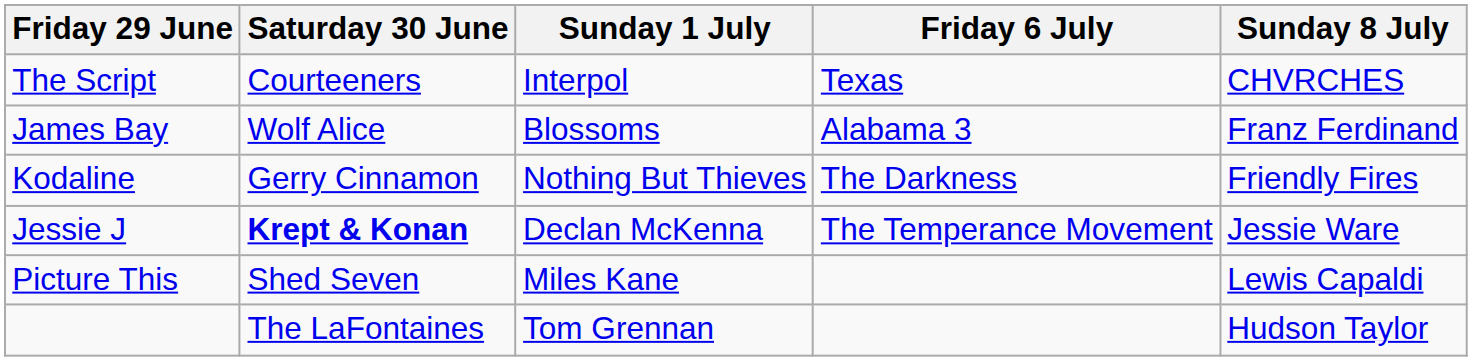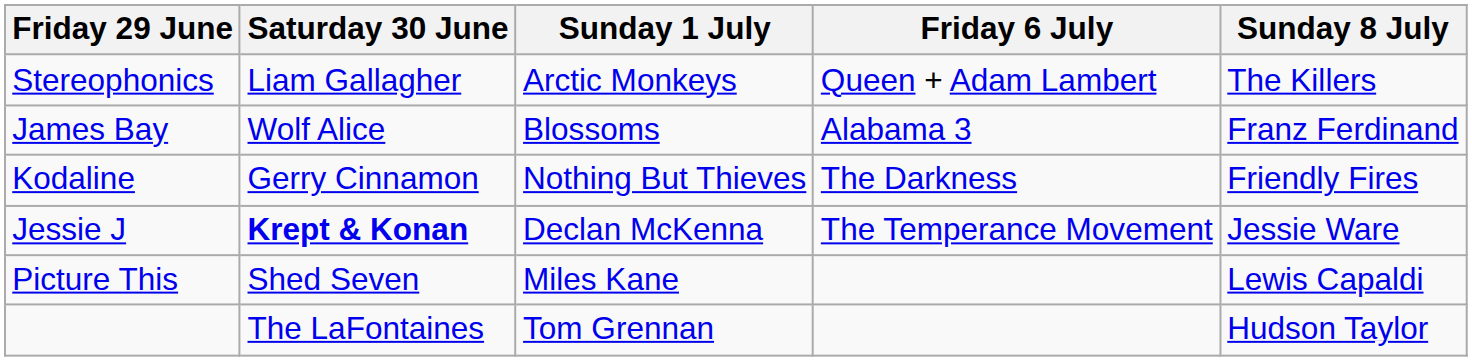 <table class="wikitable">
 <tr>
 <th>Friday 29 June</th>
 <th>Saturday 30 June</th>
 <th>Sunday 1 July</th>
 <th>Friday 6 July</th>
 <th>Sunday 8 July</th>
 </tr>
 <tr>
-<td><a href='#'>The Script</a></td>
-<td><a href='#'>Courteeners</a></td>
-<td><a href='#'>Interpol</a></td>
-<td><a href='#'>Texas</a></td>
-<td><a href='#'>CHVRCHES</a></td>
+<td><a href='#'>Stereophonics</a></td>
+<td><a href='#'>Liam Gallagher</a></td>
+<td><a href='#'>Arctic Monkeys</a></td>
+<td><a href='#'>Queen</a> + <a href='#'>Adam Lambert</a></td>
+<td><a href='#'>The Killers</a></td>
 </tr>
 <tr>
 <td><a href='#'>James Bay</a></td>
 <td><a href='#'>Wolf Alice</a></td>
 <td><a href='#'>Blossoms</a></td>
 <td><a href='#'>Alabama 3</a></td>
 <td><a href='#'>Franz Ferdinand</a></td>
 </tr>
 <tr>
 <td><a href='#'>Kodaline</a></td>
 <td><a href='#'>Gerry Cinnamon</a></td>
 <td><a href='#'>Nothing But Thieves</a></td>
 <td><a href='#'>The Darkness</a></td>
 <td><a href='#'>Friendly Fires</a></td>
 </tr>
 <tr>
 <td><a href='#'>Jessie J</a></td>
 <td><strong><a href='#'>Krept & Konan</a></strong></td>
 <td><a href='#'>Declan McKenna</a></td>
 <td><a href='#'>The Temperance Movement</a></td>
 <td><a href='#'>Jessie Ware</a></td>
 </tr>
 <tr>
 <td><a href='#'>Picture This</a></td>
 <td><a href='#'>Shed Seven</a></td>
 <td><a href='#'>Miles Kane</a></td>
 <td></td>
 <td><a href='#'>Lewis Capaldi</a></td>
 </tr>
 <tr>
 <td></td>
 <td><a href='#'>The LaFontaines</a></td>
 <td><a href='#'>Tom Grennan</a></td>
 <td></td>
 <td><a href='#'>Hudson Taylor</a></td>
 </tr>
 </table>
